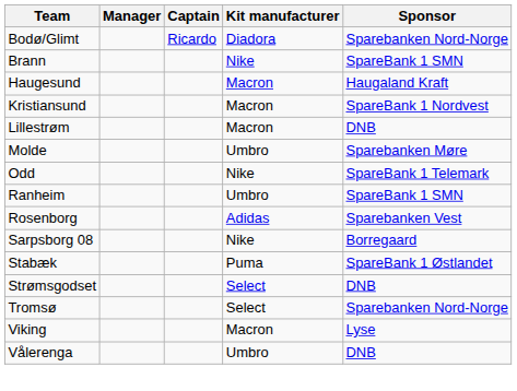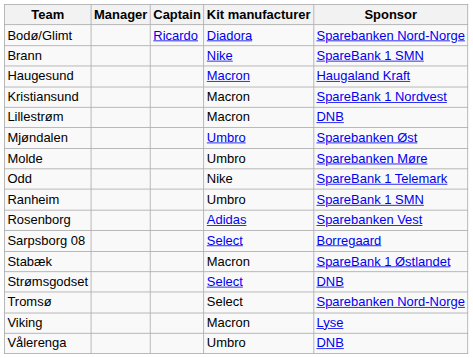 <table class="wikitable sortable" border="1">
 <tr>
 <th>Team</th>
 <th>Manager</th>
 <th>Captain</th>
 <th>Kit manufacturer</th>
 <th>Sponsor</th>
 </tr>
 <tr>
 <td>Bodø/Glimt</td>
 <td> </td>
 <td> <a href='#'>Ricardo</a></td>
 <td><a href='#'>Diadora</a></td>
 <td><a href='#'>Sparebanken Nord-Norge</a></td>
 </tr>
 <tr>
 <td>Brann</td>
 <td> </td>
 <td> </td>
 <td><a href='#'>Nike</a></td>
 <td><a href='#'>SpareBank 1 SMN</a></td>
 </tr>
 <tr>
 <td>Haugesund</td>
 <td> </td>
 <td> </td>
 <td><a href='#'>Macron</a></td>
 <td><a href='#'>Haugaland Kraft</a></td>
 </tr>
 <tr>
 <td>Kristiansund</td>
 <td> </td>
 <td> </td>
 <td>Macron</td>
 <td><a href='#'>SpareBank 1 Nordvest</a></td>
 </tr>
 <tr>
 <td>Lillestrøm</td>
 <td> </td>
 <td> </td>
 <td>Macron</td>
 <td><a href='#'>DNB</a></td>
 </tr>
 <tr>
+<td>Mjøndalen</td>
+<td> </td>
+<td> </td>
+<td><a href='#'>Umbro</a></td>
+<td><a href='#'>Sparebanken Øst</a></td>
+</tr>
+<tr>
 <td>Molde</td>
 <td> </td>
 <td> </td>
 <td>Umbro</td>
 <td><a href='#'>Sparebanken Møre</a></td>
 </tr>
 <tr>
 <td>Odd</td>
 <td> </td>
 <td> </td>
 <td>Nike</td>
 <td><a href='#'>SpareBank 1 Telemark</a></td>
 </tr>
 <tr>
 <td>Ranheim</td>
 <td> </td>
 <td> </td>
 <td>Umbro</td>
 <td><a href='#'>SpareBank 1 SMN</a></td>
 </tr>
 <tr>
 <td>Rosenborg</td>
 <td> </td>
 <td> </td>
 <td><a href='#'>Adidas</a></td>
 <td><a href='#'>Sparebanken Vest</a></td>
 </tr>
 <tr>
 <td>Sarpsborg 08</td>
 <td> </td>
 <td> </td>
-<td>Nike</td>
+<td><a href='#'>Select</a></td>
 <td><a href='#'>Borregaard</a></td>
 </tr>
 <tr>
 <td>Stabæk</td>
 <td> </td>
 <td> </td>
-<td>Puma</td>
+<td>Macron</td>
 <td><a href='#'>SpareBank 1 Østlandet</a></td>
 </tr>
 <tr>
 <td>Strømsgodset</td>
 <td> </td>
 <td> </td>
 <td><a href='#'>Select</a></td>
 <td><a href='#'>DNB</a></td>
 </tr>
 <tr>
 <td>Tromsø</td>
 <td> </td>
 <td> </td>
 <td>Select</td>
 <td><a href='#'>Sparebanken Nord-Norge</a></td>
 </tr>
 <tr>
 <td>Viking</td>
 <td> </td>
 <td> </td>
 <td>Macron</td>
 <td><a href='#'>Lyse</a></td>
 </tr>
 <tr>
 <td>Vålerenga</td>
 <td> </td>
 <td> </td>
 <td>Umbro</td>
 <td><a href='#'>DNB</a></td>
 </tr>
 </table>
